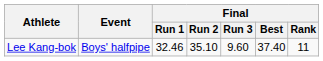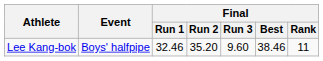 <table class="wikitable" style="font-size:90%">
 <tr>
 <th rowspan=2>Athlete</th>
 <th rowspan=2>Event</th>
 <th colspan=5>Final</th>
 </tr>
 <tr style="font-size:95%">
 <th>Run 1</th>
 <th>Run 2</th>
 <th>Run 3</th>
 <th>Best</th>
 <th>Rank</th>
 </tr>
 <tr align=center>
 <td align=left><a href='#'>Lee Kang-bok</a></td>
 <td align=left><a href='#'>Boys' halfpipe</a></td>
 <td>32.46</td>
-<td>35.10</td>
+<td>35.20</td>
 <td>9.60</td>
-<td>37.40</td>
+<td>38.46</td>
 <td>11</td>
 </tr>
 </table>
